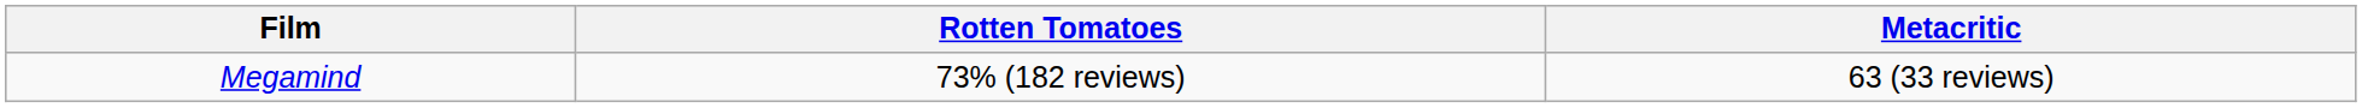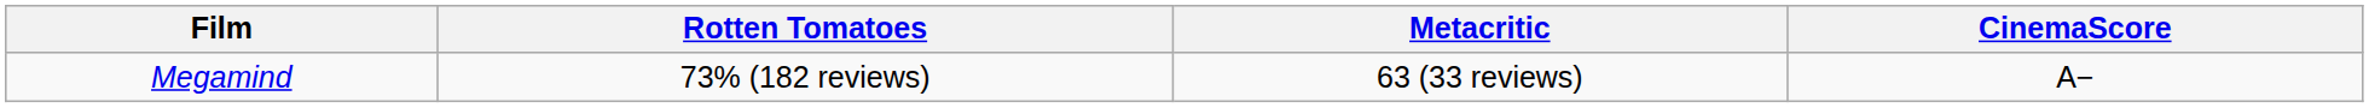 <table class="wikitable" width=99% border="1" style="text-align: center;">
 <tr>
 <th>Film</th>
 <th><a href='#'>Rotten Tomatoes</a></th>
 <th><a href='#'>Metacritic</a></th>
+<th><a href='#'>CinemaScore</a></th>
 </tr>
 <tr>
 <td><em><a href='#'>Megamind</a></em></td>
 <td>73% (182 reviews)</td>
 <td>63 (33 reviews)</td>
+<td>A−</td>
 </tr>
 </table>
